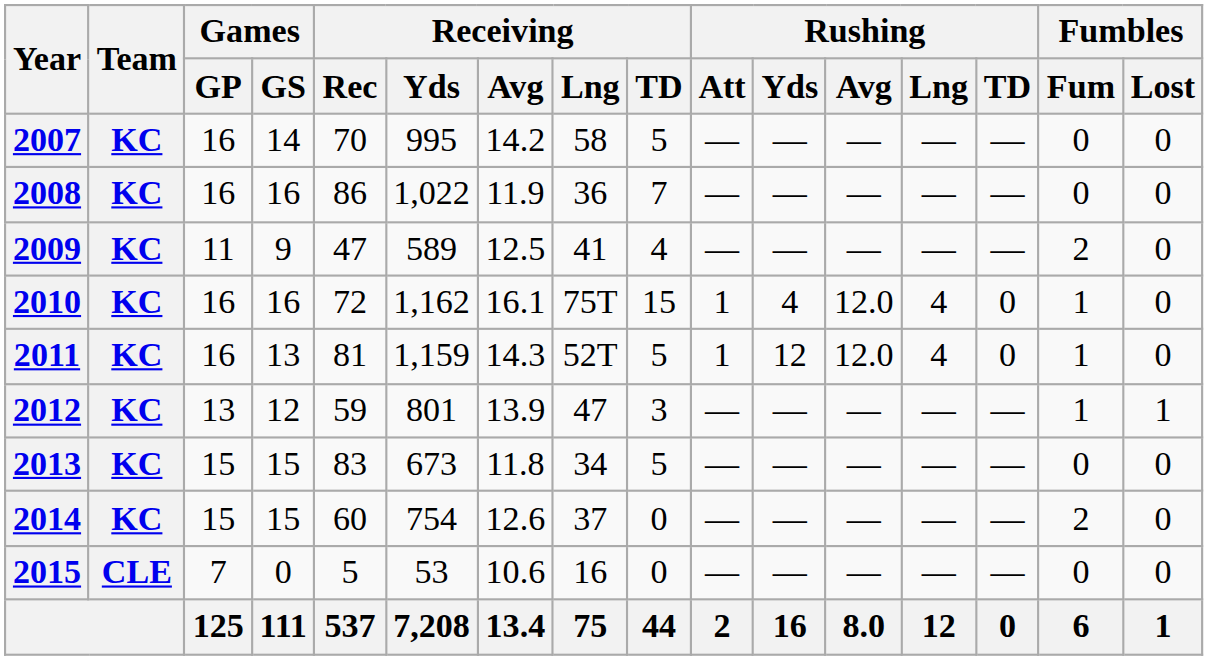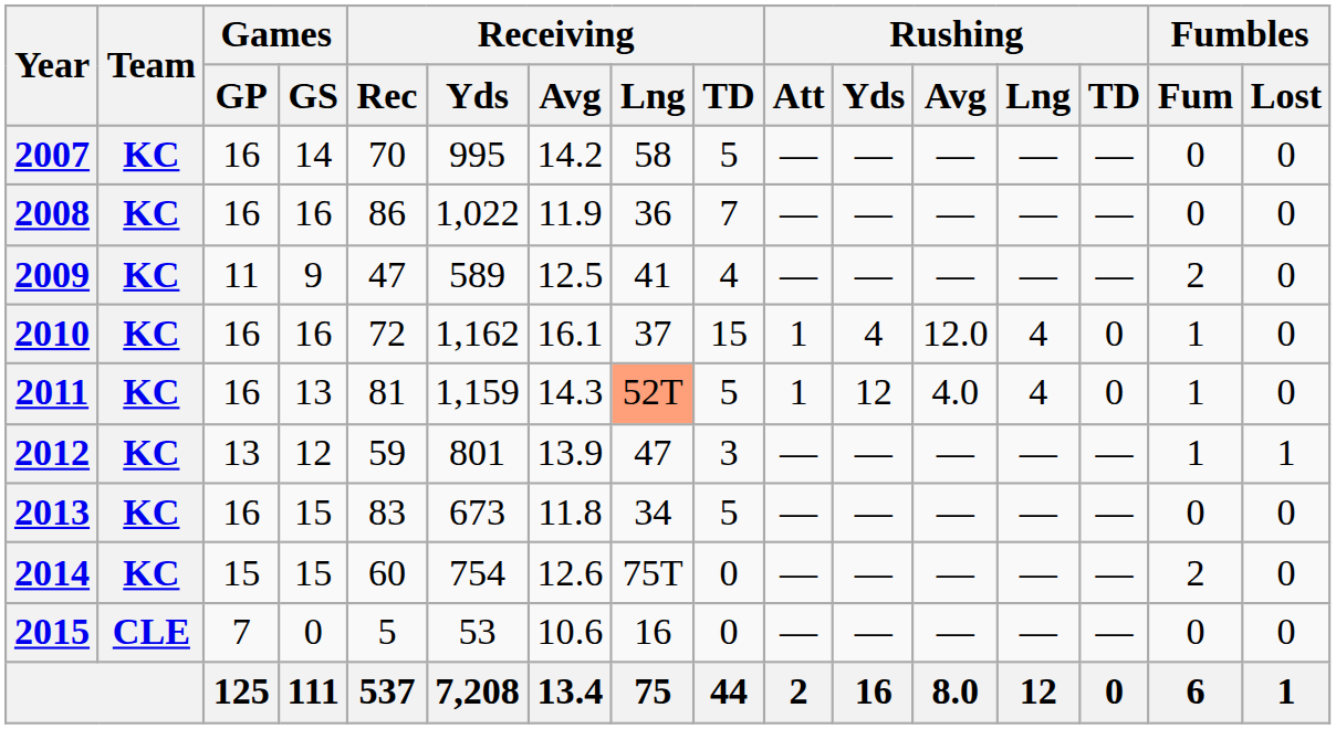 <table class=wikitable style="text-align:center;">
 <tr>
 <th rowspan="2">Year</th>
 <th rowspan="2">Team</th>
 <th colspan="2">Games</th>
 <th colspan="5">Receiving</th>
 <th colspan="5">Rushing</th>
 <th colspan="2">Fumbles</th>
 </tr>
 <tr>
 <th>GP</th>
 <th>GS</th>
 <th>Rec</th>
 <th>Yds</th>
 <th>Avg</th>
 <th>Lng</th>
 <th>TD</th>
 <th>Att</th>
 <th>Yds</th>
 <th>Avg</th>
 <th>Lng</th>
 <th>TD</th>
 <th>Fum</th>
 <th>Lost</th>
 </tr>
 <tr>
 <th><a href='#'>2007</a></th>
 <th><a href='#'>KC</a></th>
 <td>16</td>
 <td>14</td>
 <td>70</td>
 <td>995</td>
 <td>14.2</td>
 <td>58</td>
 <td>5</td>
 <td>—</td>
 <td>—</td>
 <td>—</td>
 <td>—</td>
 <td>—</td>
 <td>0</td>
 <td>0</td>
 </tr>
 <tr>
 <th><a href='#'>2008</a></th>
 <th><a href='#'>KC</a></th>
 <td>16</td>
 <td>16</td>
 <td>86</td>
 <td>1,022</td>
 <td>11.9</td>
 <td>36</td>
 <td>7</td>
 <td>—</td>
 <td>—</td>
 <td>—</td>
 <td>—</td>
 <td>—</td>
 <td>0</td>
 <td>0</td>
 </tr>
 <tr>
 <th><a href='#'>2009</a></th>
 <th><a href='#'>KC</a></th>
 <td>11</td>
 <td>9</td>
 <td>47</td>
 <td>589</td>
 <td>12.5</td>
 <td>41</td>
 <td>4</td>
 <td>—</td>
 <td>—</td>
 <td>—</td>
 <td>—</td>
 <td>—</td>
 <td>2</td>
 <td>0</td>
 </tr>
 <tr>
 <th><a href='#'>2010</a></th>
 <th><a href='#'>KC</a></th>
 <td>16</td>
 <td>16</td>
 <td>72</td>
 <td>1,162</td>
 <td>16.1</td>
-<td>75T</td>
+<td>37</td>
 <td>15</td>
 <td>1</td>
 <td>4</td>
 <td>12.0</td>
 <td>4</td>
 <td>0</td>
 <td>1</td>
 <td>0</td>
 </tr>
 <tr>
 <th><a href='#'>2011</a></th>
 <th><a href='#'>KC</a></th>
 <td>16</td>
 <td>13</td>
 <td>81</td>
 <td>1,159</td>
 <td>14.3</td>
-<td>52T</td>
+<td style="background: lightsalmon;">52T</td>
 <td>5</td>
 <td>1</td>
 <td>12</td>
-<td>12.0</td>
+<td>4.0</td>
 <td>4</td>
 <td>0</td>
 <td>1</td>
 <td>0</td>
 </tr>
 <tr>
 <th><a href='#'>2012</a></th>
 <th><a href='#'>KC</a></th>
 <td>13</td>
 <td>12</td>
 <td>59</td>
 <td>801</td>
 <td>13.9</td>
 <td>47</td>
 <td>3</td>
 <td>—</td>
 <td>—</td>
 <td>—</td>
 <td>—</td>
 <td>—</td>
 <td>1</td>
 <td>1</td>
 </tr>
 <tr>
 <th><a href='#'>2013</a></th>
 <th><a href='#'>KC</a></th>
-<td>15</td>
+<td>16</td>
 <td>15</td>
 <td>83</td>
 <td>673</td>
 <td>11.8</td>
 <td>34</td>
 <td>5</td>
 <td>—</td>
 <td>—</td>
 <td>—</td>
 <td>—</td>
 <td>—</td>
 <td>0</td>
 <td>0</td>
 </tr>
 <tr>
 <th><a href='#'>2014</a></th>
 <th><a href='#'>KC</a></th>
 <td>15</td>
 <td>15</td>
 <td>60</td>
 <td>754</td>
 <td>12.6</td>
-<td>37</td>
+<td>75T</td>
 <td>0</td>
 <td>—</td>
 <td>—</td>
 <td>—</td>
 <td>—</td>
 <td>—</td>
 <td>2</td>
 <td>0</td>
 </tr>
 <tr>
 <th><a href='#'>2015</a></th>
 <th><a href='#'>CLE</a></th>
 <td>7</td>
 <td>0</td>
 <td>5</td>
 <td>53</td>
 <td>10.6</td>
 <td>16</td>
 <td>0</td>
 <td>—</td>
 <td>—</td>
 <td>—</td>
 <td>—</td>
 <td>—</td>
 <td>0</td>
 <td>0</td>
 </tr>
 <tr>
 <th colspan="2"></th>
 <th>125</th>
 <th>111</th>
 <th>537</th>
 <th>7,208</th>
 <th>13.4</th>
 <th>75</th>
 <th>44</th>
 <th>2</th>
 <th>16</th>
 <th>8.0</th>
 <th>12</th>
 <th>0</th>
 <th>6</th>
 <th>1</th>
 </tr>
 </table>
